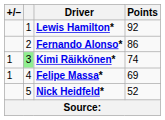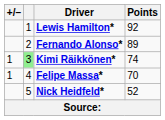 <table class="wikitable" style="font-size: 85%;">
 <tr>
 <th>+/–</th>
 <th></th>
 <th>Driver</th>
 <th>Points</th>
 </tr>
 <tr>
 <td></td>
 <td align="center">1</td>
 <td> <strong><a href='#'>Lewis Hamilton</a>*</strong></td>
 <td>92</td>
 </tr>
 <tr>
 <td></td>
 <td align="center">2</td>
 <td> <strong><a href='#'>Fernando Alonso</a>*</strong></td>
-<td>86</td>
+<td>89</td>
 </tr>
 <tr>
 <td> 1</td>
 <td align="center" style="background: lightgreen;">3</td>
 <td> <strong><a href='#'>Kimi Räikkönen</a>*</strong></td>
 <td>74</td>
 </tr>
 <tr>
 <td> 1</td>
 <td align="center">4</td>
 <td> <strong><a href='#'>Felipe Massa</a>*</strong></td>
-<td>69</td>
+<td>70</td>
 </tr>
 <tr>
 <td></td>
 <td align="center">5</td>
 <td> <strong><a href='#'>Nick Heidfeld</a>*</strong></td>
 <td>52</td>
 </tr>
 <tr>
 <th colspan=4>Source:</th>
 </tr>
 </table>
